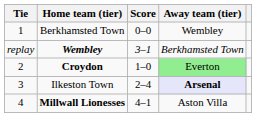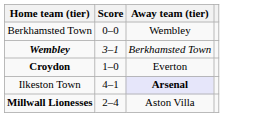 <table class="wikitable" style="text-align:center; font-size:85%">
 <tr>
-<th>Tie</th>
 <th>Home team (tier)</th>
 <th>Score</th>
 <th>Away team (tier)</th>
 <th></th>
 </tr>
 <tr>
-<td align="center">1</td>
 <td>Berkhamsted Town</td>
 <td align="center">0–0 </td>
 <td>Wembley</td>
 <td></td>
 </tr>
 <tr>
-<td align="center"><em>replay</em></td>
 <td><strong><em>Wembley</em></strong></td>
 <td align="center"><em>3–1 </em></td>
 <td><em>Berkhamsted Town</em></td>
 <td></td>
 </tr>
 <tr>
-<td align="center">2</td>
 <td><strong>Croydon</strong></td>
 <td align="center">1–0</td>
-<td style="background: lightgreen;">Everton</td>
+<td>Everton</td>
 <td></td>
 </tr>
 <tr>
-<td align="center">3</td>
 <td>Ilkeston Town</td>
-<td align="center">2–4</td>
+<td align="center">4–1 </td>
 <td style="background: lavender;"><strong>Arsenal</strong></td>
 <td></td>
 </tr>
 <tr>
-<td align="center">4</td>
 <td><strong>Millwall Lionesses</strong></td>
-<td align="center">4–1 </td>
+<td align="center">2–4</td>
 <td>Aston Villa</td>
 <td></td>
 </tr>
 </table>
